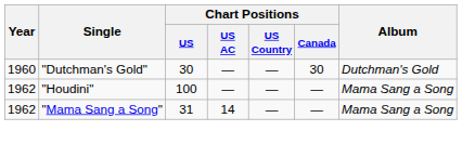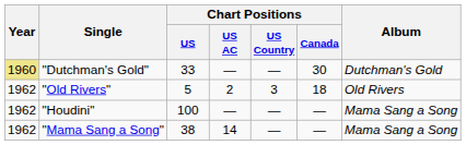 <table class="wikitable">
 <tr>
 <th rowspan="2">Year</th>
 <th rowspan="2">Single</th>
 <th colspan="4">Chart Positions</th>
 <th rowspan="2">Album</th>
 </tr>
 <tr>
 <th style="width:45px;"><small><a href='#'>US</a></small></th>
 <th style="width:45px;"><small><a href='#'>US<br>AC</a></small></th>
 <th style="width:45px;"><small><a href='#'>US Country</a></small></th>
 <th style="width:45px;"><small><a href='#'>Canada</a></small></th>
 </tr>
 <tr>
-<td>1960</td>
+<td style="background: khaki;">1960</td>
 <td>"Dutchman's Gold"</td>
-<td style="text-align:center;">30</td>
+<td style="text-align:center;">33</td>
 <td style="text-align:center;">—</td>
 <td style="text-align:center;">—</td>
 <td style="text-align:center;">30<br></td>
 <td><em>Dutchman's Gold</em></td>
+</tr>
+<tr>
+<td>1962</td>
+<td>"<a href='#'>Old Rivers</a>"</td>
+<td style="text-align:center;">5</td>
+<td style="text-align:center;">2</td>
+<td style="text-align:center;">3</td>
+<td style="text-align:center;">18<br></td>
+<td><em>Old Rivers</em></td>
 </tr>
 <tr>
 <td>1962</td>
 <td>"Houdini"</td>
 <td style="text-align:center;">100</td>
 <td style="text-align:center;">—</td>
 <td style="text-align:center;">—</td>
 <td style="text-align:center;">—</td>
 <td><em>Mama Sang a Song</em></td>
 </tr>
 <tr>
 <td>1962</td>
 <td>"<a href='#'>Mama Sang a Song</a>"</td>
-<td style="text-align:center;">31</td>
+<td style="text-align:center;">38</td>
 <td style="text-align:center;">14</td>
 <td style="text-align:center;">—</td>
 <td style="text-align:center;">—</td>
 <td><em>Mama Sang a Song</em></td>
 </tr>
 </table>
